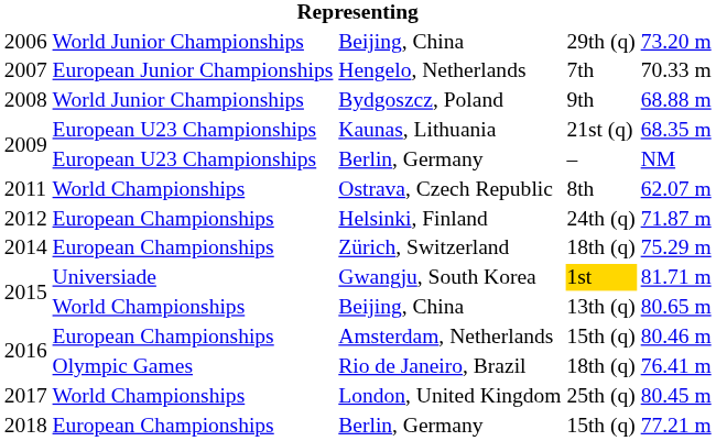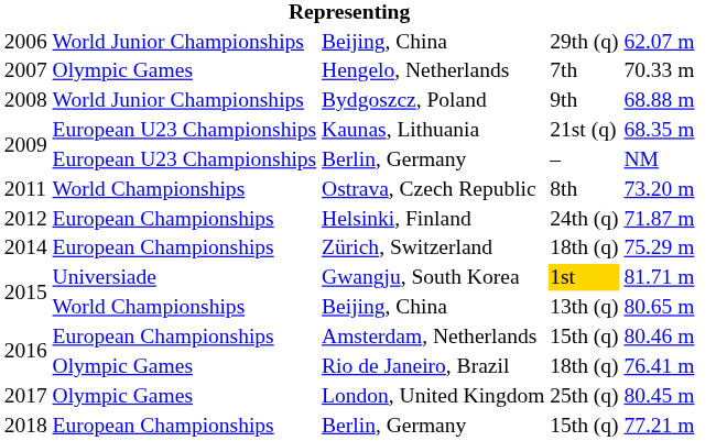 <table>
 <tr>
 <th colspan="6">Representing </th>
 </tr>
 <tr>
 <td>2006</td>
 <td><a href='#'>World Junior Championships</a></td>
 <td><a href='#'>Beijing</a>, China</td>
 <td>29th (q)</td>
-<td><a href='#'>73.20 m</a></td>
+<td><a href='#'>62.07 m</a></td>
 </tr>
 <tr>
 <td>2007</td>
-<td><a href='#'>European Junior Championships</a></td>
+<td><a href='#'>Olympic Games</a></td>
 <td><a href='#'>Hengelo</a>, Netherlands</td>
 <td>7th</td>
 <td>70.33 m</td>
 </tr>
 <tr>
 <td>2008</td>
 <td><a href='#'>World Junior Championships</a></td>
 <td><a href='#'>Bydgoszcz</a>, Poland</td>
 <td>9th</td>
 <td><a href='#'>68.88 m</a></td>
 </tr>
 <tr>
 <td rowspan=2>2009</td>
 <td><a href='#'>European U23 Championships</a></td>
 <td><a href='#'>Kaunas</a>, Lithuania</td>
 <td>21st (q)</td>
 <td><a href='#'>68.35 m</a></td>
 </tr>
 <tr>
 <td><a href='#'>European U23 Championships</a></td>
 <td><a href='#'>Berlin</a>, Germany</td>
 <td>–</td>
 <td><a href='#'>NM</a></td>
 </tr>
 <tr>
 <td>2011</td>
 <td><a href='#'>World Championships</a></td>
 <td><a href='#'>Ostrava</a>, Czech Republic</td>
 <td>8th</td>
-<td><a href='#'>62.07 m</a></td>
+<td><a href='#'>73.20 m</a></td>
 </tr>
 <tr>
 <td>2012</td>
 <td><a href='#'>European Championships</a></td>
 <td><a href='#'>Helsinki</a>, Finland</td>
 <td>24th (q)</td>
 <td><a href='#'>71.87 m</a></td>
 </tr>
 <tr>
 <td>2014</td>
 <td><a href='#'>European Championships</a></td>
 <td><a href='#'>Zürich</a>, Switzerland</td>
 <td>18th (q)</td>
 <td><a href='#'>75.29 m</a></td>
 </tr>
 <tr>
 <td rowspan=2>2015</td>
 <td><a href='#'>Universiade</a></td>
 <td><a href='#'>Gwangju</a>, South Korea</td>
 <td bgcolor=gold>1st</td>
 <td><a href='#'>81.71 m</a></td>
 </tr>
 <tr>
 <td><a href='#'>World Championships</a></td>
 <td><a href='#'>Beijing</a>, China</td>
 <td>13th (q)</td>
 <td><a href='#'>80.65 m</a></td>
 </tr>
 <tr>
 <td rowspan=2>2016</td>
 <td><a href='#'>European Championships</a></td>
 <td><a href='#'>Amsterdam</a>, Netherlands</td>
 <td>15th (q)</td>
 <td><a href='#'>80.46 m</a></td>
 </tr>
 <tr>
 <td><a href='#'>Olympic Games</a></td>
 <td><a href='#'>Rio de Janeiro</a>, Brazil</td>
 <td>18th (q)</td>
 <td><a href='#'>76.41 m</a></td>
 </tr>
 <tr>
 <td>2017</td>
-<td><a href='#'>World Championships</a></td>
+<td><a href='#'>Olympic Games</a></td>
 <td><a href='#'>London</a>, United Kingdom</td>
 <td>25th (q)</td>
 <td><a href='#'>80.45 m</a></td>
 </tr>
 <tr>
 <td>2018</td>
 <td><a href='#'>European Championships</a></td>
 <td><a href='#'>Berlin</a>, Germany</td>
 <td>15th (q)</td>
 <td><a href='#'>77.21 m</a></td>
 </tr>
 </table>
